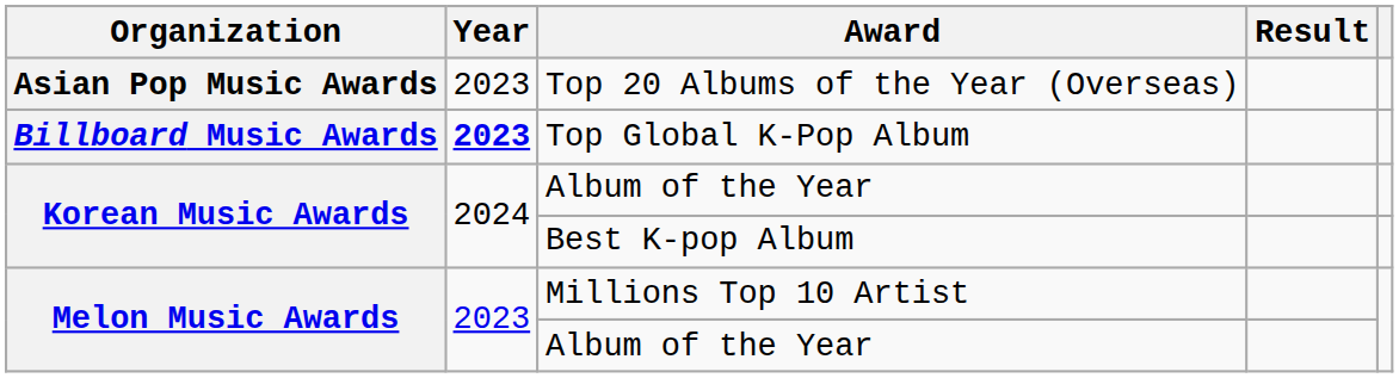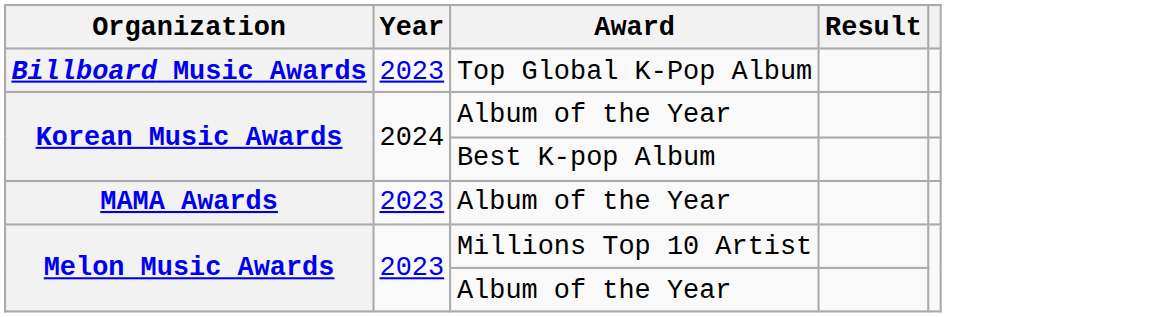 <table class="wikitable plainrowheaders sortable">
 <tr>
 <th scope="col">Organization</th>
 <th scope="col">Year</th>
 <th scope="col">Award</th>
 <th scope="col">Result</th>
 <th scope="col" class="unsortable"></th>
 </tr>
 <tr>
-<th scope="row">Asian Pop Music Awards</th>
-<td style="text-align:center">2023</td>
-<td>Top 20 Albums of the Year (Overseas)</td>
-<td></td>
-<td align="center"></td>
-</tr>
-<tr>
 <th scope="row"><a href='#'><em>Billboard</em> Music Awards</a></th>
-<td style="text-align:center"><strong><a href='#'>2023</a></strong></td>
+<td style="text-align:center"><a href='#'>2023</a></td>
 <td>Top Global K-Pop Album</td>
 <td></td>
 <td align="center"></td>
 </tr>
 <tr>
 <th scope="row" rowspan="2"><a href='#'>Korean Music Awards</a></th>
 <td style="text-align:center" rowspan="2">2024</td>
 <td style="text-align:left">Album of the Year</td>
 <td></td>
 <td style="text-align:center"></td>
 </tr>
 <tr>
 <td style="text-align:left">Best K-pop Album</td>
 <td></td>
 <td style="text-align:center"></td>
 </tr>
 <tr>
+<th scope="row"><a href='#'>MAMA Awards</a></th>
+<td style="text-align:center"><a href='#'>2023</a></td>
+<td>Album of the Year</td>
+<td></td>
+<td style="text-align:center"></td>
+</tr>
+<tr>
 <th scope="row" rowspan="2"><a href='#'>Melon Music Awards</a></th>
 <td style="text-align:center" rowspan="2"><a href='#'>2023</a></td>
 <td>Millions Top 10 Artist</td>
 <td></td>
 <td style="text-align:center" rowspan="2"></td>
 </tr>
 <tr>
 <td>Album of the Year</td>
 <td></td>
 </tr>
 </table>
